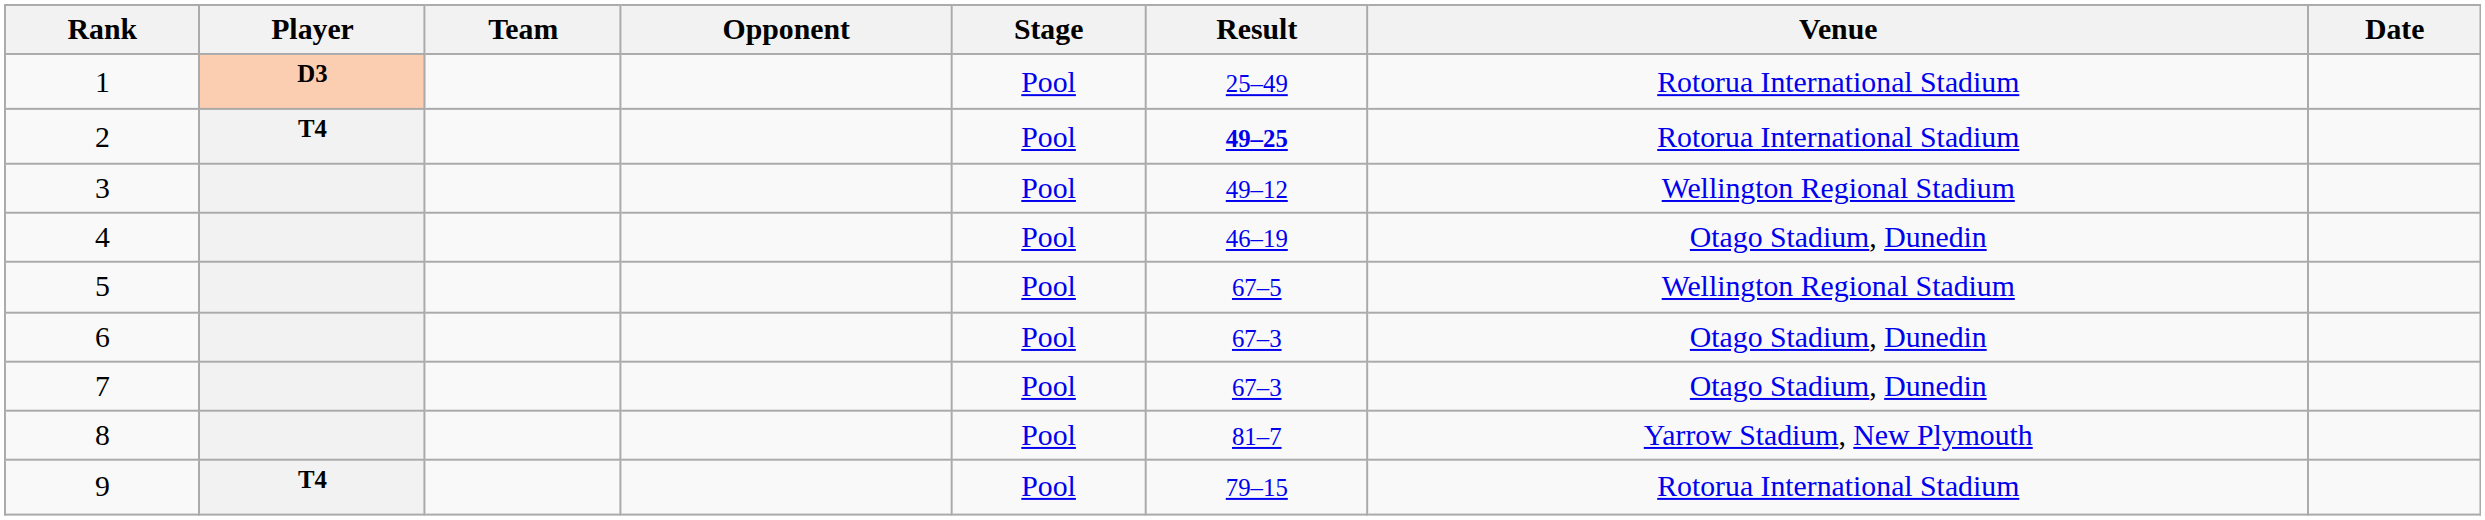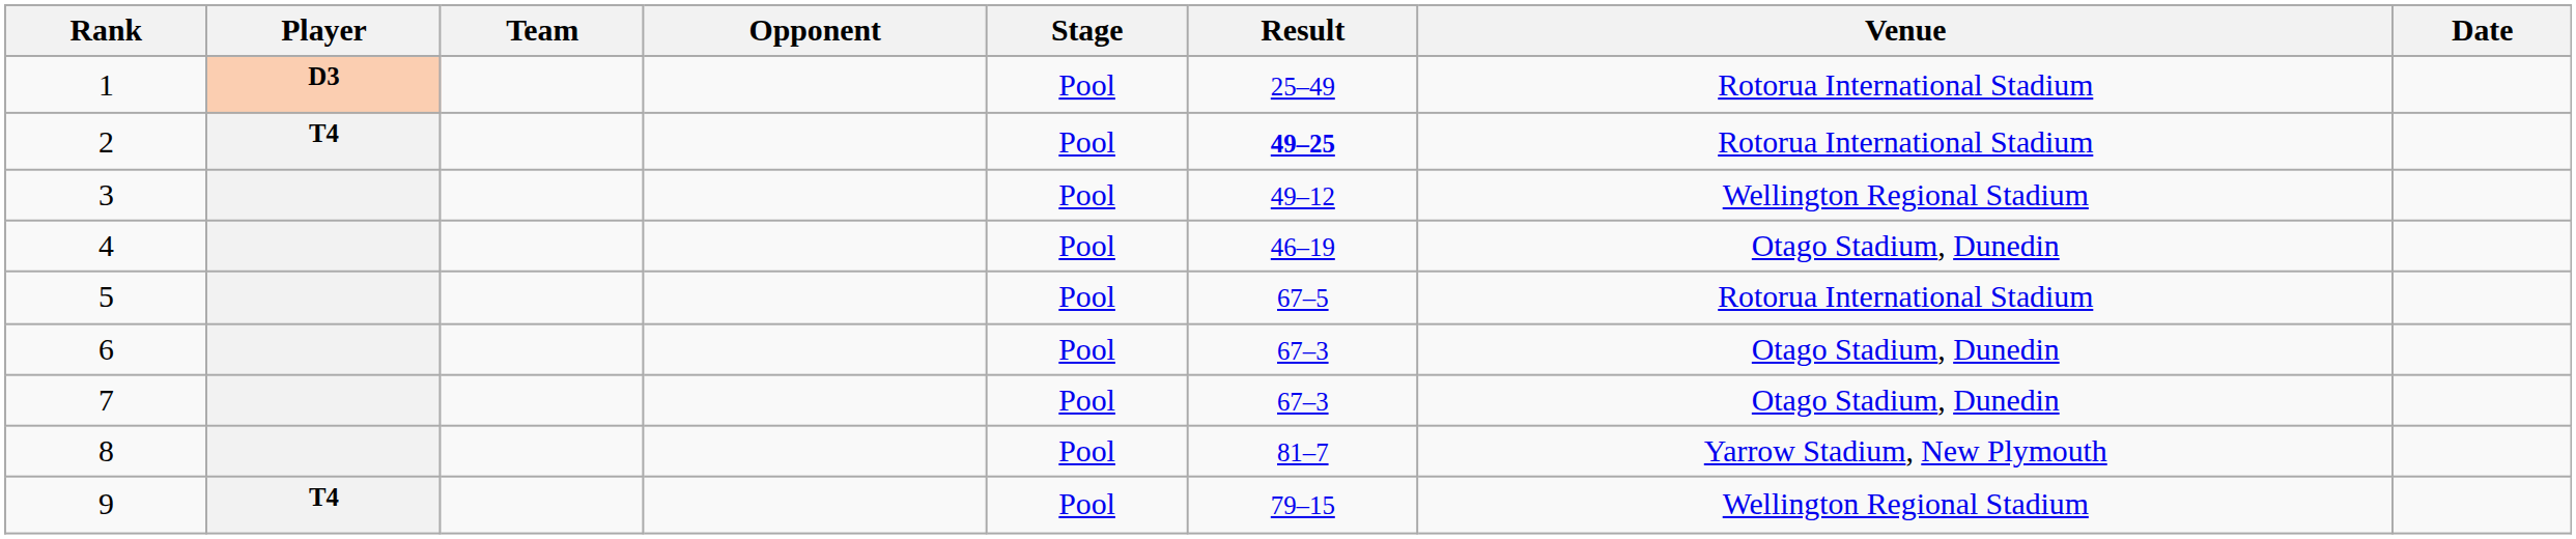 <table class="wikitable sortable" style="text-align:center;width:100%;font-size:95%">
 <tr>
 <th scope=col>Rank</th>
 <th scope=col>Player</th>
 <th scope=col>Team</th>
 <th scope=col>Opponent</th>
 <th scope=col>Stage</th>
 <th scope=col>Result</th>
 <th scope=col>Venue</th>
 <th scope=col>Date</th>
 </tr>
 <tr>
 <td>1</td>
 <th scope=row style="background-color:#FBCEB1"><sup>D3</sup></th>
 <td></td>
 <td></td>
 <td><a href='#'>Pool</a></td>
 <td align=center><small><a href='#'>25–49</a></small></td>
 <td><a href='#'>Rotorua International Stadium</a></td>
 <td></td>
 </tr>
 <tr>
 <td>2</td>
 <th scope=row><sup>T4</sup></th>
 <td></td>
 <td></td>
 <td><a href='#'>Pool</a></td>
 <td align=center><strong><small><a href='#'>49–25</a></small></strong></td>
 <td><a href='#'>Rotorua International Stadium</a></td>
 <td></td>
 </tr>
 <tr>
 <td>3</td>
 <th scope=row></th>
 <td></td>
 <td></td>
 <td><a href='#'>Pool</a></td>
 <td align=center><small><a href='#'>49–12</a></small></td>
 <td><a href='#'>Wellington Regional Stadium</a></td>
 <td></td>
 </tr>
 <tr>
 <td>4</td>
 <th scope=row></th>
 <td></td>
 <td></td>
 <td><a href='#'>Pool</a></td>
 <td align=center><small><a href='#'>46–19</a></small></td>
 <td><a href='#'>Otago Stadium</a>, <a href='#'>Dunedin</a></td>
 <td></td>
 </tr>
 <tr>
 <td>5</td>
 <th scope=row></th>
 <td></td>
 <td></td>
 <td><a href='#'>Pool</a></td>
 <td align=center><small><a href='#'>67–5</a></small></td>
-<td><a href='#'>Wellington Regional Stadium</a></td>
+<td><a href='#'>Rotorua International Stadium</a></td>
 <td></td>
 </tr>
 <tr>
 <td>6</td>
 <th scope=row></th>
 <td></td>
 <td></td>
 <td><a href='#'>Pool</a></td>
 <td align=center><small><a href='#'>67–3</a></small></td>
 <td><a href='#'>Otago Stadium</a>, <a href='#'>Dunedin</a></td>
 <td></td>
 </tr>
 <tr>
 <td>7</td>
 <th scope=row></th>
 <td></td>
 <td></td>
 <td><a href='#'>Pool</a></td>
 <td align=center><small><a href='#'>67–3</a></small></td>
 <td><a href='#'>Otago Stadium</a>, <a href='#'>Dunedin</a></td>
 <td></td>
 </tr>
 <tr>
 <td>8</td>
 <th scope=row></th>
 <td></td>
 <td></td>
 <td><a href='#'>Pool</a></td>
 <td align=center><small><a href='#'>81–7</a></small></td>
 <td><a href='#'>Yarrow Stadium</a>, <a href='#'>New Plymouth</a></td>
 <td></td>
 </tr>
 <tr>
 <td>9</td>
 <th scope=row><sup>T4</sup></th>
 <td></td>
 <td></td>
 <td><a href='#'>Pool</a></td>
 <td align=center><small><a href='#'>79–15</a></small></td>
-<td><a href='#'>Rotorua International Stadium</a></td>
+<td><a href='#'>Wellington Regional Stadium</a></td>
 <td></td>
 </tr>
 </table>
